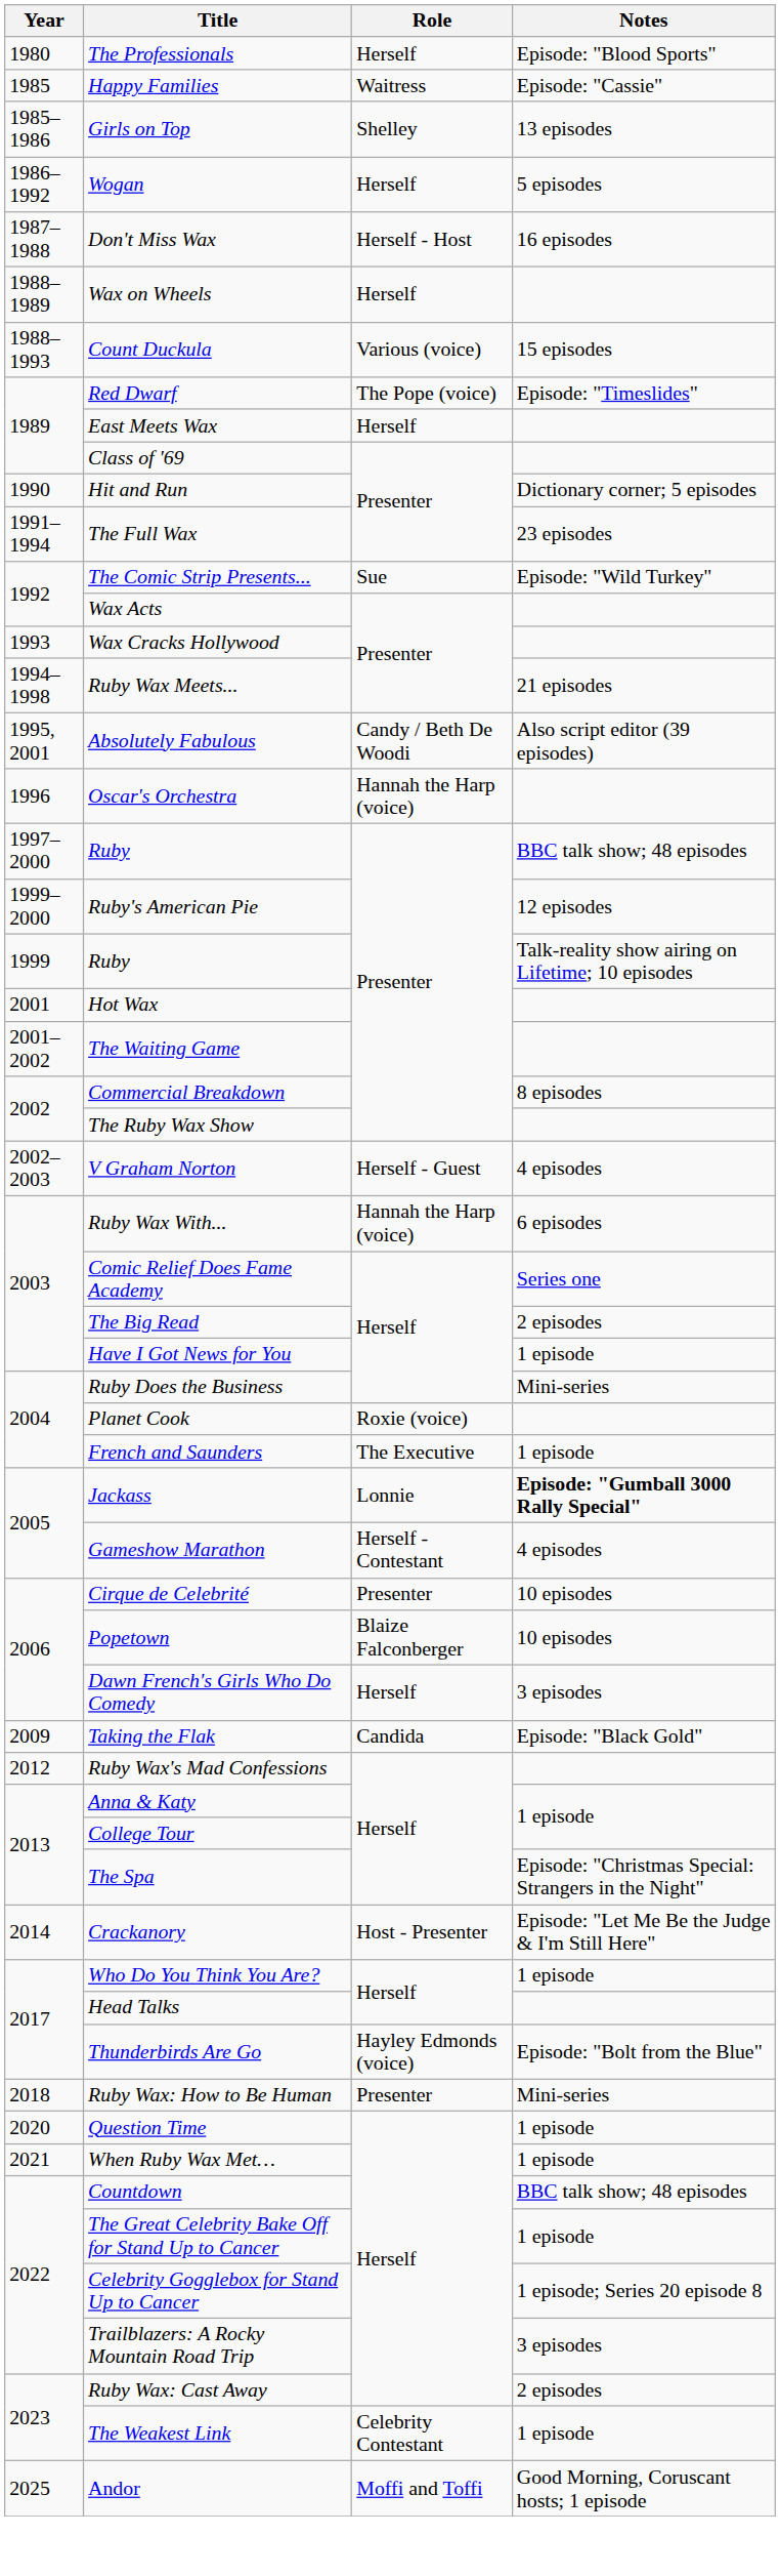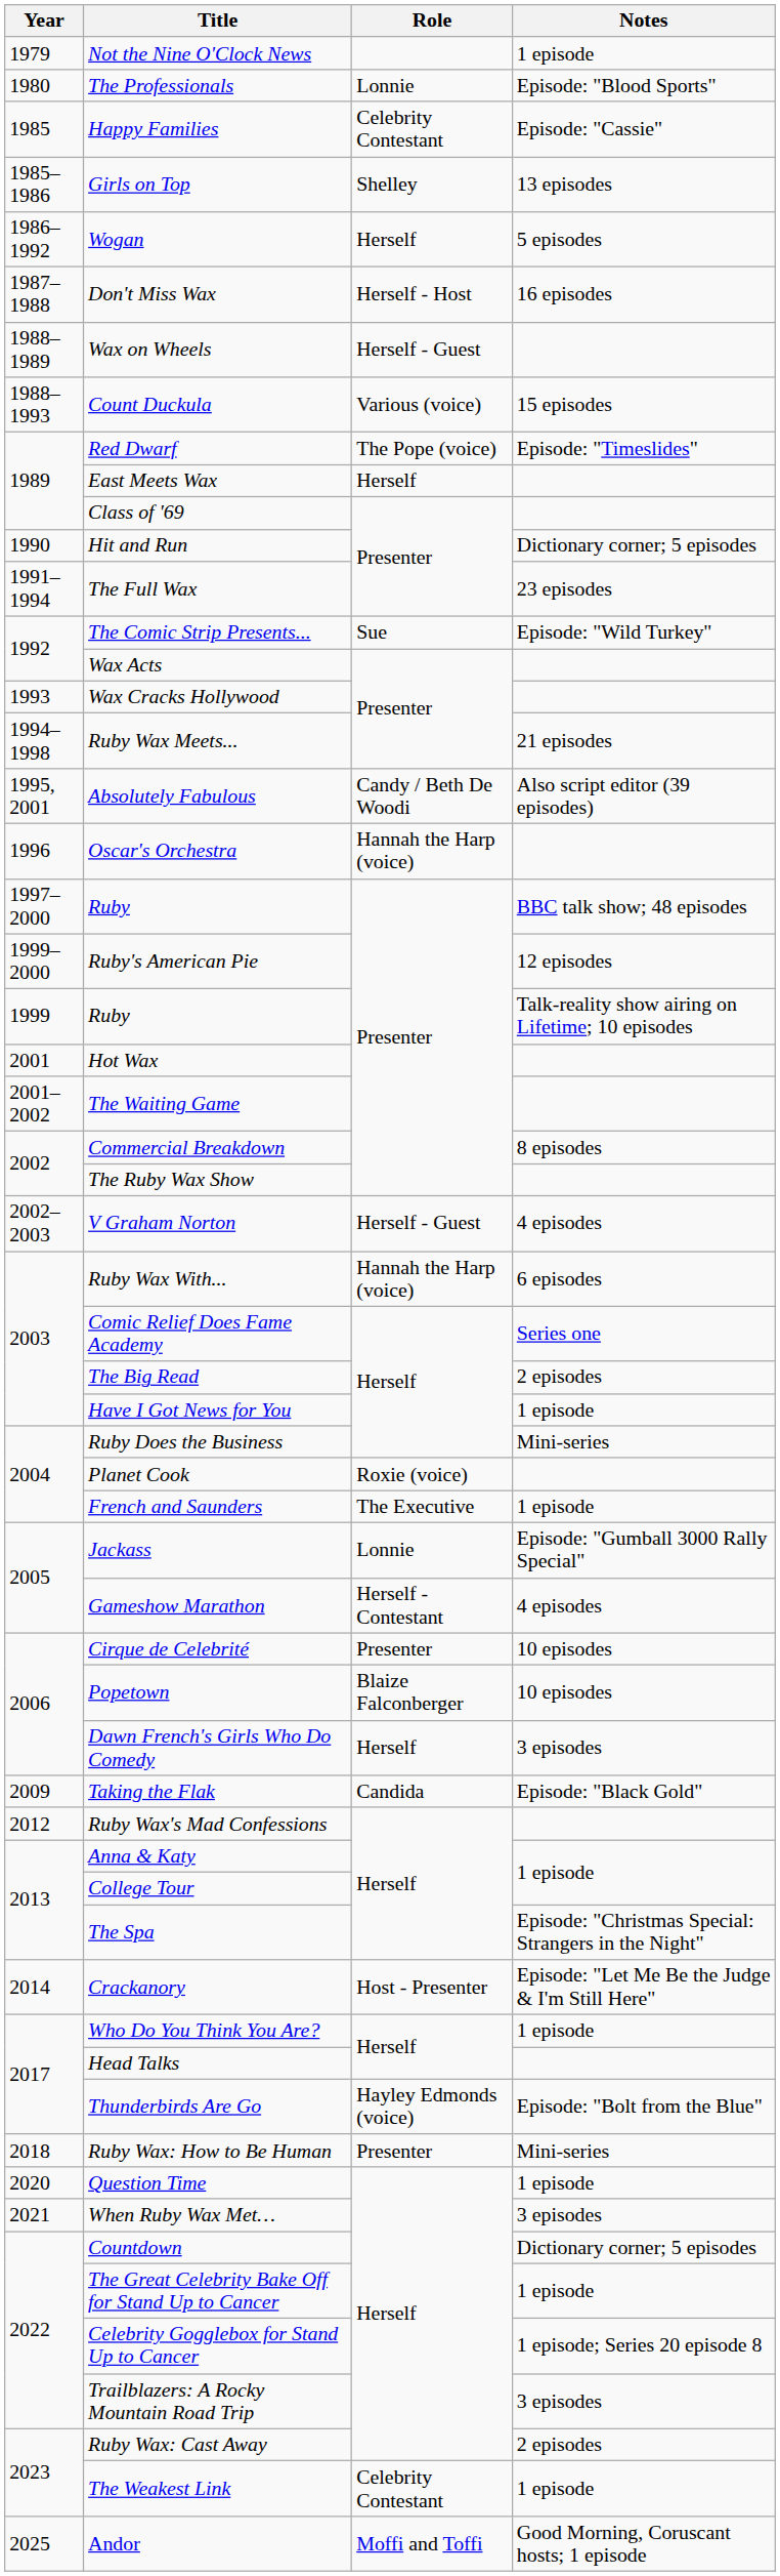 <table class="wikitable">
 <tr>
 <th>Year</th>
 <th>Title</th>
 <th>Role</th>
 <th>Notes</th>
 </tr>
 <tr>
+<td>1979</td>
+<td><em><a href='#'>Not the Nine O'Clock News</a></em></td>
+<td></td>
+<td>1 episode</td>
+</tr>
+<tr>
 <td>1980</td>
 <td><a href='#'><em>The Professionals</em></a></td>
-<td>Herself</td>
+<td>Lonnie</td>
 <td>Episode: "Blood Sports"</td>
 </tr>
 <tr>
 <td>1985</td>
 <td><a href='#'><em>Happy Families</em></a></td>
-<td>Waitress</td>
+<td>Celebrity Contestant</td>
 <td>Episode: "Cassie"</td>
 </tr>
 <tr>
 <td>1985–1986</td>
 <td><a href='#'><em>Girls on Top</em></a></td>
 <td>Shelley</td>
 <td>13 episodes</td>
 </tr>
 <tr>
 <td>1986–1992</td>
 <td><em><a href='#'>Wogan</a></em></td>
 <td>Herself</td>
 <td>5 episodes</td>
 </tr>
 <tr>
 <td>1987–1988</td>
 <td><em>Don't Miss Wax</em></td>
 <td>Herself - Host</td>
 <td>16 episodes</td>
 </tr>
 <tr>
 <td>1988–1989</td>
 <td><em>Wax on Wheels</em></td>
-<td>Herself</td>
+<td>Herself - Guest</td>
 <td></td>
 </tr>
 <tr>
 <td>1988–1993</td>
 <td><em><a href='#'>Count Duckula</a></em></td>
 <td>Various (voice)</td>
 <td>15 episodes</td>
 </tr>
 <tr>
 <td rowspan="3">1989</td>
 <td><em><a href='#'>Red Dwarf</a></em></td>
 <td>The Pope (voice)</td>
 <td>Episode: "<a href='#'>Timeslides</a>"</td>
 </tr>
 <tr>
 <td><em>East Meets Wax</em></td>
 <td>Herself</td>
 <td></td>
 </tr>
 <tr>
 <td><em>Class of '69</em></td>
 <td rowspan="3">Presenter</td>
 <td></td>
 </tr>
 <tr>
 <td>1990</td>
 <td><em>Hit and Run</em></td>
 <td>Dictionary corner; 5 episodes</td>
 </tr>
 <tr>
 <td>1991–1994</td>
 <td><em>The Full Wax</em></td>
 <td>23 episodes</td>
 </tr>
 <tr>
 <td rowspan="2">1992</td>
 <td><em><a href='#'>The Comic Strip Presents...</a></em></td>
 <td>Sue</td>
 <td>Episode: "Wild Turkey"</td>
 </tr>
 <tr>
 <td><em>Wax Acts</em></td>
 <td rowspan="3">Presenter</td>
 <td></td>
 </tr>
 <tr>
 <td>1993</td>
 <td><em>Wax Cracks Hollywood</em></td>
 <td></td>
 </tr>
 <tr>
 <td>1994–1998</td>
 <td><em>Ruby Wax Meets...</em></td>
 <td>21 episodes</td>
 </tr>
 <tr>
 <td>1995, 2001</td>
 <td><em><a href='#'>Absolutely Fabulous</a></em></td>
 <td>Candy / Beth De Woodi</td>
 <td>Also script editor (39 episodes)</td>
 </tr>
 <tr>
 <td>1996</td>
 <td><em><a href='#'>Oscar's Orchestra</a></em></td>
 <td>Hannah the Harp (voice)</td>
 <td></td>
 </tr>
 <tr>
 <td>1997–2000</td>
 <td><em><a href='#'>Ruby</a></em></td>
 <td rowspan="7">Presenter</td>
 <td><a href='#'>BBC</a> talk show; 48 episodes</td>
 </tr>
 <tr>
 <td>1999–2000</td>
 <td><em>Ruby's American Pie</em></td>
 <td>12 episodes</td>
 </tr>
 <tr>
 <td>1999</td>
 <td><em>Ruby</em></td>
 <td>Talk-reality show airing on <a href='#'>Lifetime</a>; 10 episodes</td>
 </tr>
 <tr>
 <td>2001</td>
 <td><em>Hot Wax</em></td>
 <td></td>
 </tr>
 <tr>
 <td>2001–2002</td>
 <td><a href='#'><em>The Waiting Game</em></a></td>
 <td></td>
 </tr>
 <tr>
 <td rowspan="2">2002</td>
 <td><em><a href='#'>Commercial Breakdown</a></em></td>
 <td>8 episodes</td>
 </tr>
 <tr>
 <td><em>The Ruby Wax Show</em></td>
 <td></td>
 </tr>
 <tr>
 <td>2002–2003</td>
 <td><em><a href='#'>V Graham Norton</a></em></td>
 <td>Herself - Guest</td>
 <td>4 episodes</td>
 </tr>
 <tr>
 <td rowspan="4">2003</td>
 <td><em>Ruby Wax With...</em></td>
 <td>Hannah the Harp (voice)</td>
 <td>6 episodes</td>
 </tr>
 <tr>
 <td><em><a href='#'>Comic Relief Does Fame Academy</a></em></td>
 <td rowspan="4">Herself</td>
 <td><a href='#'>Series one</a></td>
 </tr>
 <tr>
 <td><em><a href='#'>The Big Read</a></em></td>
 <td>2 episodes</td>
 </tr>
 <tr>
 <td><em><a href='#'>Have I Got News for You</a></em></td>
 <td>1 episode</td>
 </tr>
 <tr>
 <td rowspan="3">2004</td>
 <td><em>Ruby Does the Business</em></td>
 <td>Mini-series</td>
 </tr>
 <tr>
 <td><em>Planet Cook</em></td>
 <td>Roxie (voice)</td>
 <td></td>
 </tr>
 <tr>
 <td><em><a href='#'>French and Saunders</a></em></td>
 <td>The Executive</td>
 <td>1 episode</td>
 </tr>
 <tr>
 <td rowspan="2">2005</td>
 <td><a href='#'><em>Jackass</em></a></td>
 <td>Lonnie</td>
-<td><strong>Episode: "Gumball 3000 Rally Special"</strong></td>
+<td>Episode: "Gumball 3000 Rally Special"</td>
 </tr>
 <tr>
 <td><a href='#'><em>Gameshow Marathon</em></a></td>
 <td>Herself - Contestant</td>
 <td>4 episodes</td>
 </tr>
 <tr>
 <td rowspan="3">2006</td>
 <td><em><a href='#'>Cirque de Celebrité</a></em></td>
 <td>Presenter</td>
 <td>10 episodes</td>
 </tr>
 <tr>
 <td><em><a href='#'>Popetown</a></em></td>
 <td>Blaize Falconberger</td>
 <td>10 episodes</td>
 </tr>
 <tr>
 <td><em><a href='#'>Dawn French's Girls Who Do Comedy</a></em></td>
 <td>Herself</td>
 <td>3 episodes</td>
 </tr>
 <tr>
 <td>2009</td>
 <td><em><a href='#'>Taking the Flak</a></em></td>
 <td>Candida</td>
 <td>Episode: "Black Gold"</td>
 </tr>
 <tr>
 <td>2012</td>
 <td><em>Ruby Wax's Mad Confessions</em></td>
 <td rowspan="4">Herself</td>
 <td></td>
 </tr>
 <tr>
 <td rowspan="3">2013</td>
 <td><em><a href='#'>Anna & Katy</a></em></td>
 <td rowspan="2">1 episode</td>
 </tr>
 <tr>
 <td><em><a href='#'>College Tour</a></em></td>
 </tr>
 <tr>
 <td><a href='#'><em>The Spa</em></a></td>
 <td>Episode: "Christmas Special: Strangers in the Night"</td>
 </tr>
 <tr>
 <td>2014</td>
 <td><em><a href='#'>Crackanory</a></em></td>
 <td>Host - Presenter</td>
 <td>Episode: "Let Me Be the Judge & I'm Still Here"</td>
 </tr>
 <tr>
 <td rowspan="3">2017</td>
 <td><a href='#'><em>Who Do You Think You Are?</em></a></td>
 <td rowspan="2">Herself</td>
 <td>1 episode</td>
 </tr>
 <tr>
 <td><em>Head Talks</em></td>
 <td></td>
 </tr>
 <tr>
 <td><a href='#'><em>Thunderbirds Are Go</em></a></td>
 <td>Hayley Edmonds (voice)</td>
 <td>Episode: "Bolt from the Blue"</td>
 </tr>
 <tr>
 <td>2018</td>
 <td><em>Ruby Wax: How to Be Human</em></td>
 <td>Presenter</td>
 <td>Mini-series</td>
 </tr>
 <tr>
 <td>2020</td>
 <td><a href='#'><em>Question Time</em></a></td>
 <td rowspan="7">Herself</td>
 <td>1 episode</td>
 </tr>
 <tr>
 <td>2021</td>
 <td><em>When Ruby Wax Met…</em></td>
-<td>1 episode</td>
+<td>3 episodes</td>
 </tr>
 <tr>
 <td rowspan="4">2022</td>
 <td><a href='#'><em>Countdown</em></a></td>
-<td><a href='#'>BBC</a> talk show; 48 episodes</td>
+<td>Dictionary corner; 5 episodes</td>
 </tr>
 <tr>
 <td><a href='#'><em>The Great Celebrity Bake Off for Stand Up to Cancer</em></a></td>
 <td>1 episode</td>
 </tr>
 <tr>
 <td><a href='#'><em>Celebrity Gogglebox for Stand Up to Cancer</em></a></td>
 <td>1 episode; Series 20 episode 8</td>
 </tr>
 <tr>
 <td><em>Trailblazers: A Rocky Mountain Road Trip</em></td>
 <td>3 episodes</td>
 </tr>
 <tr>
 <td rowspan="2">2023</td>
 <td><em>Ruby Wax: Cast Away</em></td>
 <td>2 episodes</td>
 </tr>
 <tr>
 <td><a href='#'><em>The Weakest Link</em></a></td>
 <td>Celebrity Contestant</td>
 <td>1 episode</td>
 </tr>
 <tr>
 <td>2025</td>
 <td><a href='#'>Andor</a></td>
 <td><a href='#'>Moffi</a> and <a href='#'>Toffi</a></td>
 <td>Good Morning, Coruscant hosts; 1 episode</td>
 </tr>
 </table>
